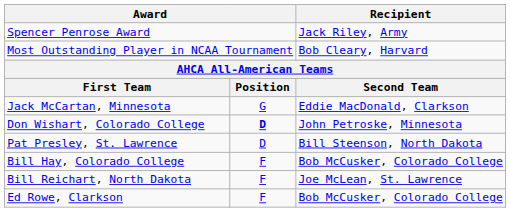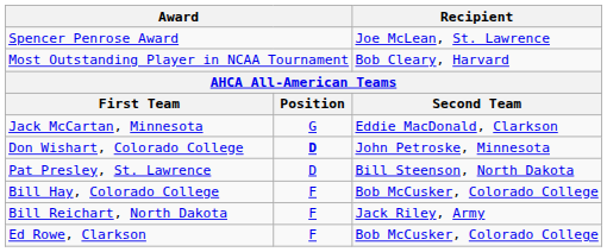 <table class="wikitable">
 <tr>
 <th colspan=2>Award</th>
 <th>Recipient</th>
 </tr>
 <tr>
 <td colspan=2><a href='#'>Spencer Penrose Award</a></td>
-<td><a href='#'>Jack Riley</a>, <a href='#'>Army</a></td>
+<td><a href='#'>Joe McLean</a>, <a href='#'>St. Lawrence</a></td>
 </tr>
 <tr>
 <td colspan=2><a href='#'>Most Outstanding Player in NCAA Tournament</a></td>
 <td><a href='#'>Bob Cleary</a>, <a href='#'>Harvard</a></td>
 </tr>
 <tr>
 <th colspan=3><a href='#'>AHCA All-American Teams</a></th>
 </tr>
 <tr>
 <th>First Team</th>
 <th>Position</th>
 <th>Second Team</th>
 </tr>
 <tr>
 <td><a href='#'>Jack McCartan</a>, <a href='#'>Minnesota</a></td>
 <td align=center><a href='#'>G</a></td>
 <td><a href='#'>Eddie MacDonald</a>, <a href='#'>Clarkson</a></td>
 </tr>
 <tr>
 <td><a href='#'>Don Wishart</a>, <a href='#'>Colorado College</a></td>
 <td align=center><strong><a href='#'>D</a></strong></td>
 <td><a href='#'>John Petroske</a>, <a href='#'>Minnesota</a></td>
 </tr>
 <tr>
 <td><a href='#'>Pat Presley</a>, <a href='#'>St. Lawrence</a></td>
 <td align=center><a href='#'>D</a></td>
 <td><a href='#'>Bill Steenson</a>, <a href='#'>North Dakota</a></td>
 </tr>
 <tr>
 <td><a href='#'>Bill Hay</a>, <a href='#'>Colorado College</a></td>
 <td align=center><a href='#'>F</a></td>
 <td><a href='#'>Bob McCusker</a>, <a href='#'>Colorado College</a></td>
 </tr>
 <tr>
 <td><a href='#'>Bill Reichart</a>, <a href='#'>North Dakota</a></td>
 <td align=center><a href='#'>F</a></td>
-<td><a href='#'>Joe McLean</a>, <a href='#'>St. Lawrence</a></td>
+<td><a href='#'>Jack Riley</a>, <a href='#'>Army</a></td>
 </tr>
 <tr>
 <td><a href='#'>Ed Rowe</a>, <a href='#'>Clarkson</a></td>
 <td align=center><a href='#'>F</a></td>
 <td><a href='#'>Bob McCusker</a>, <a href='#'>Colorado College</a></td>
 </tr>
 </table>
